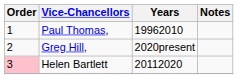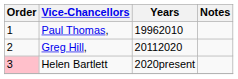 <table class="wikitable">
 <tr>
 <th>Order</th>
 <th><a href='#'>Vice-Chancellors</a></th>
 <th>Years</th>
 <th>Notes</th>
 </tr>
 <tr>
 <td>1</td>
 <td><a href='#'>Paul Thomas</a>, </td>
 <td>19962010</td>
 <td></td>
 </tr>
 <tr>
 <td>2</td>
 <td><a href='#'>Greg Hill</a>, </td>
-<td>2020present</td>
+<td>20112020</td>
 <td></td>
 </tr>
 <tr>
 <td style="background: pink;">3</td>
 <td>Helen Bartlett</td>
-<td>20112020</td>
+<td>2020present</td>
 <td></td>
 </tr>
 <tr>
 </tr>
 </table>
